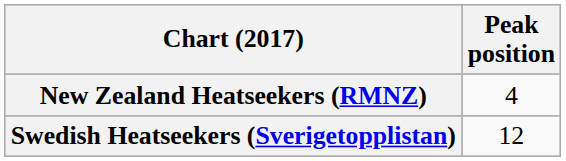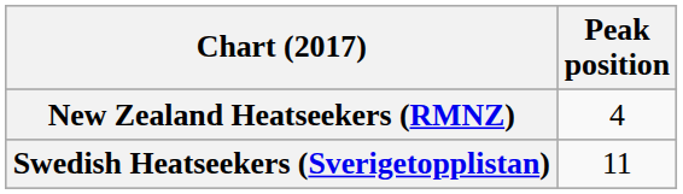 <table class="wikitable sortable plainrowheaders" style="text-align:center">
 <tr>
 <th>Chart (2017)</th>
 <th>Peak<br>position</th>
 </tr>
 <tr>
 <th scope="row">New Zealand Heatseekers (<a href='#'>RMNZ</a>)</th>
 <td>4</td>
 </tr>
 <tr>
 <th scope="row">Swedish Heatseekers (<a href='#'>Sverigetopplistan</a>)</th>
-<td>12</td>
+<td>11</td>
 </tr>
 </table>
